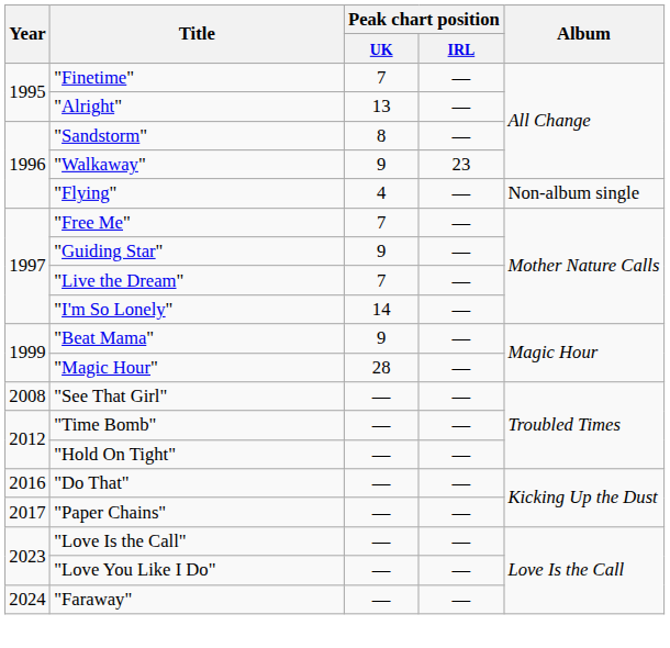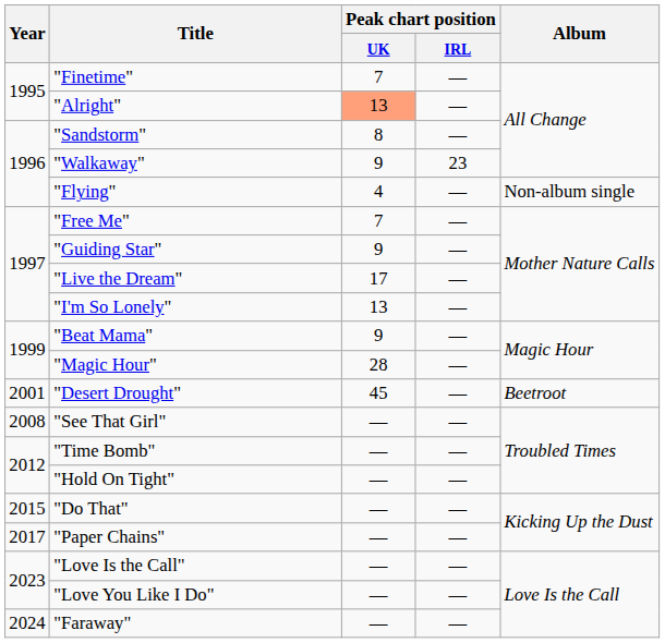 <table class="wikitable">
 <tr>
 <th rowspan=2>Year</th>
 <th rowspan="2" style="width:250px;">Title</th>
 <th colspan=2>Peak chart position</th>
 <th rowspan=2>Album</th>
 </tr>
 <tr>
 <th><small><a href='#'>UK</a></small> <br></th>
 <th><small><a href='#'>IRL</a></small></th>
 </tr>
 <tr>
 <td style="text-align:center;" rowspan="2">1995</td>
 <td>"<a href='#'>Finetime</a>"</td>
 <td style="text-align:center;">7</td>
 <td style="text-align:center;">—</td>
 <td rowspan="4"><em>All Change</em></td>
 </tr>
 <tr>
 <td>"<a href='#'>Alright</a>"</td>
-<td style="text-align:center;">13</td>
+<td style="background: lightsalmon; text-align:center;">13</td>
 <td style="text-align:center;">—</td>
 </tr>
 <tr>
 <td style="text-align:center;" rowspan="3">1996</td>
 <td>"<a href='#'>Sandstorm</a>"</td>
 <td style="text-align:center;">8</td>
 <td style="text-align:center;">—</td>
 </tr>
 <tr>
 <td>"<a href='#'>Walkaway</a>"</td>
 <td style="text-align:center;">9</td>
 <td style="text-align:center;">23</td>
 </tr>
 <tr>
 <td>"<a href='#'>Flying</a>"</td>
 <td style="text-align:center;">4</td>
 <td style="text-align:center;">—</td>
 <td>Non-album single</td>
 </tr>
 <tr>
 <td style="text-align:center;" rowspan="4">1997</td>
 <td>"<a href='#'>Free Me</a>"</td>
 <td style="text-align:center;">7</td>
 <td style="text-align:center;">—</td>
 <td rowspan="4"><em>Mother Nature Calls</em></td>
 </tr>
 <tr>
 <td>"<a href='#'>Guiding Star</a>"</td>
 <td style="text-align:center;">9</td>
 <td style="text-align:center;">—</td>
 </tr>
 <tr>
 <td>"<a href='#'>Live the Dream</a>"</td>
-<td style="text-align:center;">7</td>
+<td style="text-align:center;">17</td>
 <td style="text-align:center;">—</td>
 </tr>
 <tr>
 <td>"<a href='#'>I'm So Lonely</a>"</td>
-<td style="text-align:center;">14</td>
+<td style="text-align:center;">13</td>
 <td style="text-align:center;">—</td>
 </tr>
 <tr>
 <td style="text-align:center;" rowspan="2">1999</td>
 <td>"<a href='#'>Beat Mama</a>"</td>
 <td style="text-align:center;">9</td>
 <td style="text-align:center;">—</td>
 <td rowspan="2"><em>Magic Hour</em></td>
 </tr>
 <tr>
 <td>"<a href='#'>Magic Hour</a>"</td>
 <td style="text-align:center;">28</td>
 <td style="text-align:center;">—</td>
+</tr>
+<tr>
+<td style="text-align:center;">2001</td>
+<td>"<a href='#'>Desert Drought</a>"</td>
+<td style="text-align:center;">45</td>
+<td style="text-align:center;">—</td>
+<td><em>Beetroot</em></td>
 </tr>
 <tr>
 <td style="text-align:center;">2008</td>
 <td>"See That Girl"</td>
 <td style="text-align:center;">—</td>
 <td style="text-align:center;">—</td>
 <td rowspan="3"><em>Troubled Times</em></td>
 </tr>
 <tr>
 <td style="text-align:center;" rowspan="2">2012</td>
 <td>"Time Bomb"</td>
 <td style="text-align:center;">—</td>
 <td style="text-align:center;">—</td>
 </tr>
 <tr>
 <td>"Hold On Tight"</td>
 <td style="text-align:center;">—</td>
 <td style="text-align:center;">—</td>
 </tr>
 <tr>
-<td style="text-align:center;">2016</td>
+<td style="text-align:center;">2015</td>
 <td>"Do That"</td>
 <td style="text-align:center;">—</td>
 <td style="text-align:center;">—</td>
 <td rowspan="2"><em>Kicking Up the Dust</em></td>
 </tr>
 <tr>
 <td style="text-align:center;">2017</td>
 <td>"Paper Chains"</td>
 <td style="text-align:center;">—</td>
 <td style="text-align:center;">—</td>
 </tr>
 <tr>
 <td style="text-align:center;" rowspan="2">2023</td>
 <td>"Love Is the Call"</td>
 <td style="text-align:center;">—</td>
 <td style="text-align:center;">—</td>
 <td rowspan="3"><em>Love Is the Call</em></td>
 </tr>
 <tr>
 <td>"Love You Like I Do"</td>
 <td style="text-align:center;">—</td>
 <td style="text-align:center;">—</td>
 </tr>
 <tr>
 <td style="text-align:center;">2024</td>
 <td>"Faraway"</td>
 <td style="text-align:center;">—</td>
 <td style="text-align:center;">—</td>
 </tr>
 </table>
